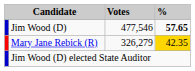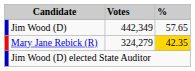 <table class="wikitable">
 <tr bgcolor="CCCCCC">
 <td colspan="2" rowspan="1" align="center" valign="top"><strong>Candidate</strong></td>
 <td valign="top"><strong>Votes</strong></td>
 <td valign="top"><strong>%</strong></td>
 </tr>
 <tr>
 <td style="color:inherit;background:#0000cd"></td>
 <td width=150px>Jim Wood (D)</td>
-<td align="right" width=75px>477,546</td>
-<td align="right" width=50px><strong>57.65</strong></td>
+<td align="right" width=75px>442,349</td>
+<td align="right" width=50px>57.65</td>
 </tr>
 <tr>
 <td style="color:inherit;background:#ff0000"></td>
 <td><a href='#'>Mary Jane Rebick (R)</a></td>
-<td align="right">326,279</td>
+<td align="right">324,279</td>
 <td align="right" style="background: gold;">42.35</td>
 </tr>
 <tr>
 <td style="color:inherit;background:#0000cd"></td>
 <td colspan="3">Jim Wood (D) elected State Auditor</td>
 </tr>
 </table>
